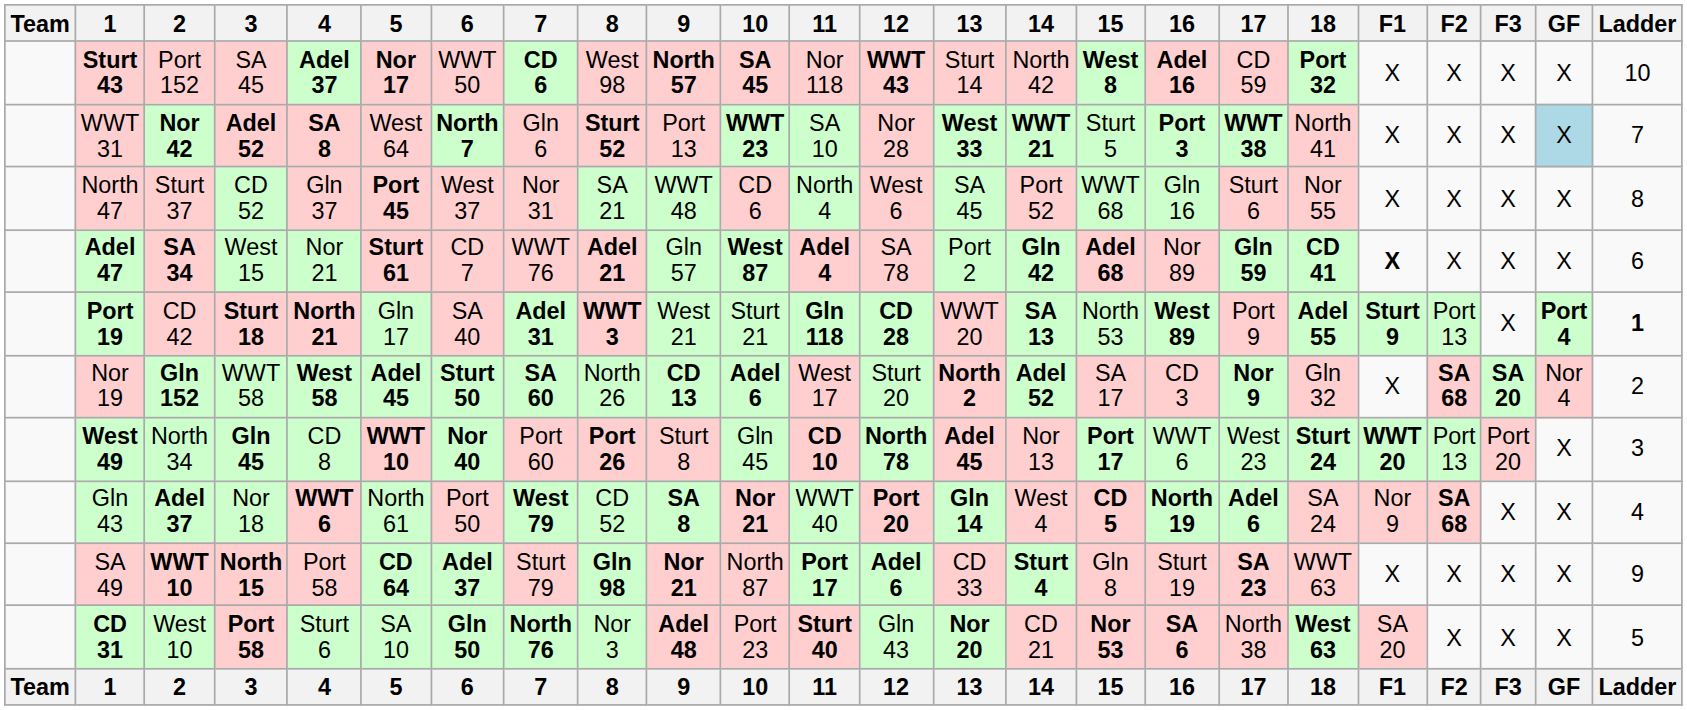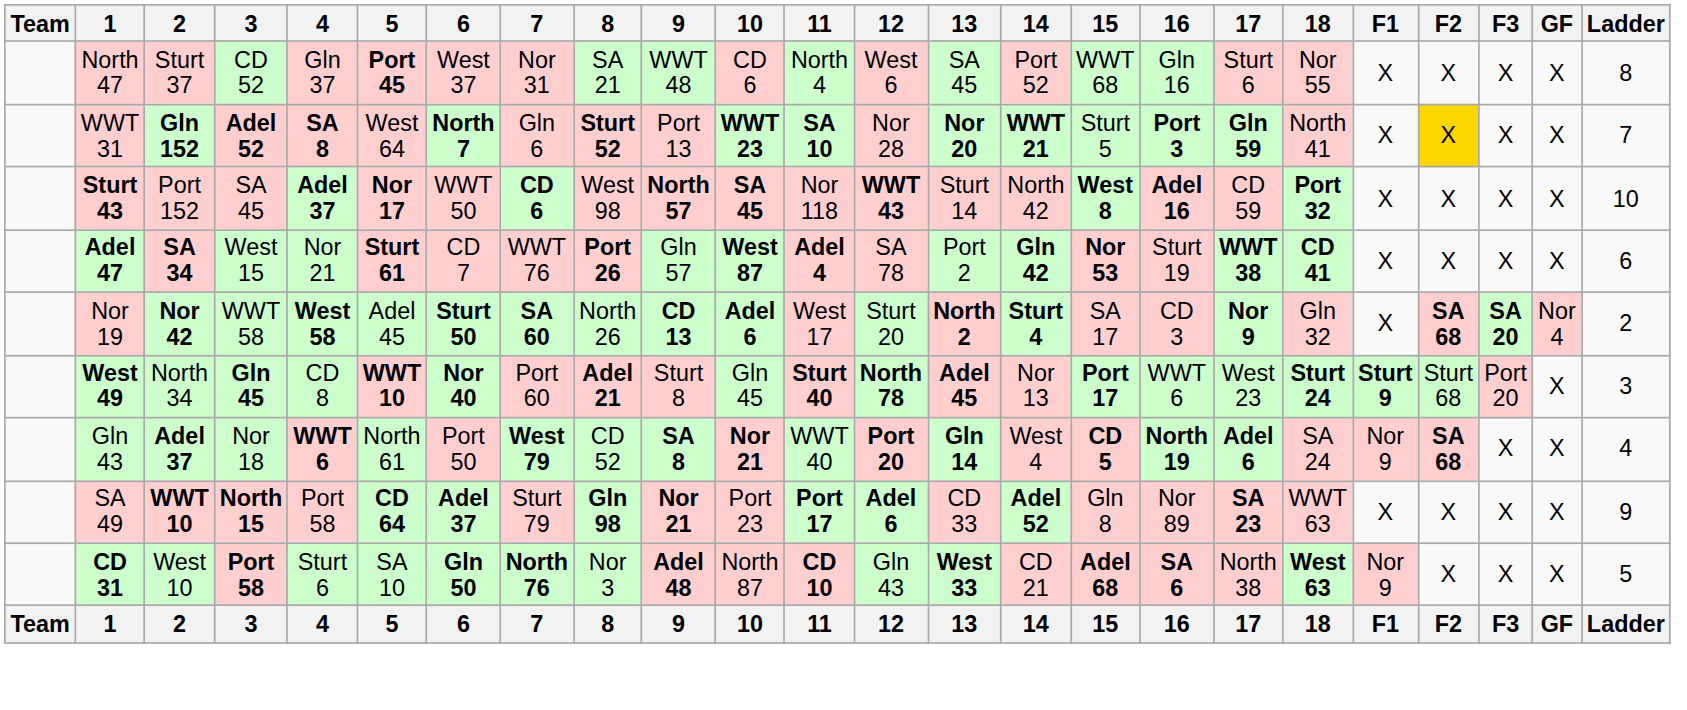 <table class="wikitable sortable" style="font-size:85%; text-align:center; width:90%">
 <tr valign="top">
 <th valign="middle">Team</th>
 <th>1</th>
 <th>2</th>
 <th>3</th>
 <th>4</th>
 <th>5</th>
 <th>6</th>
 <th>7</th>
 <th>8</th>
 <th>9</th>
 <th>10</th>
 <th>11</th>
 <th>12</th>
 <th>13</th>
 <th>14</th>
 <th>15</th>
 <th>16</th>
 <th>17</th>
 <th>18</th>
 <th>F1</th>
 <th>F2</th>
 <th>F3</th>
 <th>GF</th>
 <th valign="middle">Ladder</th>
 </tr>
 <tr>
 <td align="left"></td>
+<td style="background:#FFCFCF;">North<br>47</td>
+<td style="background:#FFCFCF;">Sturt<br>37</td>
+<td style="background:#cfc;">CD<br>52</td>
+<td style="background:#FFCFCF;">Gln<br>37</td>
+<td style="background:#FFCFCF;"><strong>Port</strong><br><strong>45</strong></td>
+<td style="background:#FFCFCF;">West<br>37</td>
+<td style="background:#FFCFCF;">Nor<br>31</td>
+<td style="background:#cfc;">SA<br>21</td>
+<td style="background:#cfc;">WWT<br>48</td>
+<td style="background:#FFCFCF;">CD<br>6</td>
+<td style="background:#cfc;">North<br>4</td>
+<td style="background:#FFCFCF;">West<br>6</td>
+<td style="background:#cfc;">SA<br>45</td>
+<td style="background:#FFCFCF;">Port<br>52</td>
+<td style="background:#cfc;">WWT<br>68</td>
+<td style="background:#cfc;">Gln<br>16</td>
+<td style="background:#FFCFCF;">Sturt<br>6</td>
+<td style="background:#FFCFCF;">Nor<br>55</td>
+<td>X</td>
+<td>X</td>
+<td>X</td>
+<td>X</td>
+<td style="text-align:center;">8</td>
+</tr>
+<tr>
+<td align="left"></td>
+<td style="background:#FFCFCF;">WWT<br>31</td>
+<td style="background:#cfc;"><strong>Gln</strong><br><strong>152</strong></td>
+<td style="background:#FFCFCF;"><strong>Adel</strong><br><strong>52</strong></td>
+<td style="background:#FFCFCF;"><strong>SA</strong><br><strong>8</strong></td>
+<td style="background:#FFCFCF;">West<br>64</td>
+<td style="background:#cfc;"><strong>North</strong><br><strong>7</strong></td>
+<td style="background:#FFCFCF;">Gln<br>6</td>
+<td style="background:#FFCFCF;"><strong>Sturt</strong><br><strong>52</strong></td>
+<td style="background:#FFCFCF;">Port<br>13</td>
+<td style="background:#cfc;"><strong>WWT</strong><br><strong>23</strong></td>
+<td style="background:#cfc;"><strong>SA<br>10</strong></td>
+<td style="background:#FFCFCF;">Nor<br>28</td>
+<td style="background:#cfc;"><strong>Nor</strong><br><strong>20</strong></td>
+<td style="background:#cfc;"><strong>WWT</strong><br><strong>21</strong></td>
+<td style="background:#cfc;">Sturt<br>5</td>
+<td style="background:#cfc;"><strong>Port</strong><br><strong>3</strong></td>
+<td style="background:#cfc;"><strong>Gln</strong><br><strong>59</strong></td>
+<td style="background:#FFCFCF;">North<br>41</td>
+<td>X</td>
+<td style="background: gold;">X</td>
+<td>X</td>
+<td>X</td>
+<td style="text-align:center;">7</td>
+</tr>
+<tr>
+<td align="left"></td>
 <td style="background:#FFCFCF;"><strong>Sturt</strong><br><strong>43</strong></td>
 <td style="background:#FFCFCF;">Port<br>152</td>
 <td style="background:#FFCFCF;">SA<br>45</td>
 <td style="background:#cfc;"><strong>Adel</strong><br><strong>37</strong></td>
 <td style="background:#FFCFCF;"><strong>Nor</strong><br><strong>17</strong></td>
 <td style="background:#FFCFCF;">WWT<br>50</td>
 <td style="background:#cfc;"><strong>CD</strong><br><strong>6</strong></td>
 <td style="background:#FFCFCF;">West<br>98</td>
 <td style="background:#FFCFCF;"><strong>North</strong><br><strong>57</strong></td>
 <td style="background:#FFCFCF;"><strong>SA</strong><br><strong>45</strong></td>
 <td style="background:#FFCFCF;">Nor<br>118</td>
 <td style="background:#FFCFCF;"><strong>WWT</strong><br><strong>43</strong></td>
 <td style="background:#FFCFCF;">Sturt<br>14</td>
 <td style="background:#FFCFCF;">North<br>42</td>
 <td style="background:#cfc;"><strong>West</strong><br><strong>8</strong></td>
 <td style="background:#FFCFCF;"><strong>Adel</strong><br><strong>16</strong></td>
 <td style="background:#FFCFCF;">CD<br>59</td>
 <td style="background:#cfc;"><strong>Port</strong><br><strong>32</strong></td>
 <td>X</td>
 <td>X</td>
 <td>X</td>
 <td>X</td>
 <td style="text-align:center;">10</td>
 </tr>
 <tr>
 <td align="left"></td>
-<td style="background:#FFCFCF;">WWT<br>31</td>
-<td style="background:#cfc;"><strong>Nor</strong><br><strong>42</strong></td>
-<td style="background:#FFCFCF;"><strong>Adel</strong><br><strong>52</strong></td>
-<td style="background:#FFCFCF;"><strong>SA</strong><br><strong>8</strong></td>
-<td style="background:#FFCFCF;">West<br>64</td>
-<td style="background:#cfc;"><strong>North</strong><br><strong>7</strong></td>
-<td style="background:#FFCFCF;">Gln<br>6</td>
-<td style="background:#FFCFCF;"><strong>Sturt</strong><br><strong>52</strong></td>
-<td style="background:#FFCFCF;">Port<br>13</td>
-<td style="background:#cfc;"><strong>WWT</strong><br><strong>23</strong></td>
-<td style="background:#cfc;">SA<br>10</td>
-<td style="background:#FFCFCF;">Nor<br>28</td>
-<td style="background:#cfc;"><strong>West</strong><br><strong>33</strong></td>
-<td style="background:#cfc;"><strong>WWT</strong><br><strong>21</strong></td>
-<td style="background:#cfc;">Sturt<br>5</td>
-<td style="background:#cfc;"><strong>Port</strong><br><strong>3</strong></td>
-<td style="background:#cfc;"><strong>WWT</strong><br><strong>38</strong></td>
-<td style="background:#FFCFCF;">North<br>41</td>
-<td>X</td>
-<td>X</td>
-<td>X</td>
-<td style="background: lightblue;">X</td>
-<td style="text-align:center;">7</td>
-</tr>
-<tr>
-<td align="left"></td>
-<td style="background:#FFCFCF;">North<br>47</td>
-<td style="background:#FFCFCF;">Sturt<br>37</td>
-<td style="background:#cfc;">CD<br>52</td>
-<td style="background:#FFCFCF;">Gln<br>37</td>
-<td style="background:#FFCFCF;"><strong>Port</strong><br><strong>45</strong></td>
-<td style="background:#FFCFCF;">West<br>37</td>
-<td style="background:#FFCFCF;">Nor<br>31</td>
-<td style="background:#cfc;">SA<br>21</td>
-<td style="background:#cfc;">WWT<br>48</td>
-<td style="background:#FFCFCF;">CD<br>6</td>
-<td style="background:#cfc;">North<br>4</td>
-<td style="background:#FFCFCF;">West<br>6</td>
-<td style="background:#cfc;">SA<br>45</td>
-<td style="background:#FFCFCF;">Port<br>52</td>
-<td style="background:#cfc;">WWT<br>68</td>
-<td style="background:#cfc;">Gln<br>16</td>
-<td style="background:#FFCFCF;">Sturt<br>6</td>
-<td style="background:#FFCFCF;">Nor<br>55</td>
-<td>X</td>
-<td>X</td>
-<td>X</td>
-<td>X</td>
-<td style="text-align:center;">8</td>
-</tr>
-<tr>
-<td align="left"></td>
 <td style="background:#cfc;"><strong>Adel</strong><br><strong>47</strong></td>
 <td style="background:#FFCFCF;"><strong>SA</strong><br><strong>34</strong></td>
 <td style="background:#cfc;">West<br>15</td>
 <td style="background:#cfc;">Nor<br>21</td>
 <td style="background:#FFCFCF;"><strong>Sturt</strong><br><strong>61</strong></td>
 <td style="background:#FFCFCF;">CD<br>7</td>
 <td style="background:#FFCFCF;">WWT<br>76</td>
-<td style="background:#FFCFCF;"><strong>Adel</strong><br><strong>21</strong></td>
+<td style="background:#FFCFCF;"><strong>Port</strong><br><strong>26</strong></td>
 <td style="background:#cfc;">Gln<br>57</td>
 <td style="background:#cfc;"><strong>West</strong><br><strong>87</strong></td>
 <td style="background:#FFCFCF;"><strong>Adel</strong><br><strong>4</strong></td>
 <td style="background:#FFCFCF;">SA<br>78</td>
 <td style="background:#cfc;">Port<br>2</td>
 <td style="background:#cfc;"><strong>Gln</strong><br><strong>42</strong></td>
-<td style="background:#FFCFCF;"><strong>Adel</strong><br><strong>68</strong></td>
-<td style="background:#FFCFCF;">Nor<br>89</td>
-<td style="background:#cfc;"><strong>Gln</strong><br><strong>59</strong></td>
+<td style="background:#FFCFCF;"><strong>Nor</strong><br><strong>53</strong></td>
+<td style="background:#FFCFCF;">Sturt<br>19</td>
+<td style="background:#cfc;"><strong>WWT</strong><br><strong>38</strong></td>
 <td style="background:#cfc;"><strong>CD</strong><br><strong>41</strong></td>
-<td><strong>X</strong></td>
+<td>X</td>
 <td>X</td>
 <td>X</td>
 <td>X</td>
 <td style="text-align:center;">6</td>
 </tr>
 <tr>
 <td align="left"></td>
-<td style="background:#cfc;"><strong>Port</strong><br><strong>19</strong></td>
-<td style="background:#FFCFCF;">CD<br>42</td>
-<td style="background:#FFCFCF;"><strong>Sturt</strong><br><strong>18</strong></td>
-<td style="background:#FFCFCF;"><strong>North</strong><br><strong>21</strong></td>
-<td style="background:#cfc;">Gln<br>17</td>
-<td style="background:#FFCFCF;">SA<br>40</td>
-<td style="background:#cfc;"><strong>Adel</strong><br><strong>31</strong></td>
-<td style="background:#FFCFCF;"><strong>WWT</strong><br><strong>3</strong></td>
-<td style="background:#cfc;">West<br>21</td>
-<td style="background:#cfc;">Sturt<br>21</td>
-<td style="background:#cfc;"><strong>Gln</strong><br><strong>118</strong></td>
-<td style="background:#cfc;"><strong>CD</strong><br><strong>28</strong></td>
-<td style="background:#FFCFCF;">WWT<br>20</td>
-<td style="background:#cfc;"><strong>SA</strong><br><strong>13</strong></td>
-<td style="background:#cfc;">North<br>53</td>
-<td style="background:#cfc;"><strong>West</strong><br><strong>89</strong></td>
-<td style="background:#FFCFCF;">Port<br>9</td>
-<td style="background:#cfc;"><strong>Adel</strong><br><strong>55</strong></td>
-<td style="background:#cfc;"><strong>Sturt</strong><br><strong>9</strong></td>
-<td style="background:#cfc;">Port<br>13</td>
-<td>X</td>
-<td style="background:#cfc;"><strong>Port</strong><br><strong>4</strong></td>
-<td style="text-align:center;"><strong>1</strong></td>
-</tr>
-<tr>
-<td align="left"></td>
 <td style="background:#FFCFCF;">Nor<br>19</td>
-<td style="background:#cfc;"><strong>Gln</strong><br><strong>152</strong></td>
+<td style="background:#cfc;"><strong>Nor</strong><br><strong>42</strong></td>
 <td style="background:#cfc;">WWT<br>58</td>
 <td style="background:#cfc;"><strong>West</strong><br><strong>58</strong></td>
-<td style="background:#cfc;"><strong>Adel<br>45</strong></td>
+<td style="background:#cfc;">Adel<br>45</td>
 <td style="background:#cfc;"><strong>Sturt</strong><br><strong>50</strong></td>
 <td style="background:#cfc;"><strong>SA</strong><br><strong>60</strong></td>
 <td style="background:#cfc;">North<br>26</td>
 <td style="background:#cfc;"><strong>CD</strong><br><strong>13</strong></td>
 <td style="background:#cfc;"><strong>Adel</strong><br><strong>6</strong></td>
 <td style="background:#FFCFCF;">West<br>17</td>
 <td style="background:#cfc;">Sturt<br>20</td>
 <td style="background:#FFCFCF;"><strong>North</strong><br><strong>2</strong></td>
-<td style="background:#cfc;"><strong>Adel</strong><br><strong>52</strong></td>
+<td style="background:#cfc;"><strong>Sturt</strong><br><strong>4</strong></td>
 <td style="background:#FFCFCF;">SA<br>17</td>
 <td style="background:#FFCFCF;">CD<br>3</td>
 <td style="background:#cfc;"><strong>Nor</strong><br><strong>9</strong></td>
 <td style="background:#FFCFCF;">Gln<br>32</td>
 <td>X</td>
 <td style="background:#FFCFCF;"><strong>SA</strong><br><strong>68</strong></td>
 <td style="background:#cfc;"><strong>SA</strong><br><strong>20</strong></td>
 <td style="background:#FFCFCF;">Nor<br>4</td>
 <td style="text-align:center;">2</td>
 </tr>
 <tr>
 <td align="left"></td>
 <td style="background:#cfc;"><strong>West</strong><br><strong>49</strong></td>
 <td style="background:#cfc;">North<br>34</td>
 <td style="background:#cfc;"><strong>Gln</strong><br><strong>45</strong></td>
 <td style="background:#cfc;">CD<br>8</td>
 <td style="background:#FFCFCF;"><strong>WWT</strong><br><strong>10</strong></td>
 <td style="background:#cfc;"><strong>Nor</strong><br><strong>40</strong></td>
 <td style="background:#FFCFCF;">Port<br>60</td>
-<td style="background:#FFCFCF;"><strong>Port</strong><br><strong>26</strong></td>
+<td style="background:#FFCFCF;"><strong>Adel</strong><br><strong>21</strong></td>
 <td style="background:#FFCFCF;">Sturt<br>8</td>
 <td style="background:#cfc;">Gln<br>45</td>
-<td style="background:#FFCFCF;"><strong>CD</strong><br><strong>10</strong></td>
+<td style="background:#FFCFCF;"><strong>Sturt</strong><br><strong>40</strong></td>
 <td style="background:#cfc;"><strong>North</strong><br><strong>78</strong></td>
 <td style="background:#FFCFCF;"><strong>Adel</strong><br><strong>45</strong></td>
 <td style="background:#FFCFCF;">Nor<br>13</td>
 <td style="background:#cfc;"><strong>Port</strong><br><strong>17</strong></td>
 <td style="background:#cfc;">WWT<br>6</td>
 <td style="background:#cfc;">West<br>23</td>
 <td style="background:#cfc;"><strong>Sturt</strong><br><strong>24</strong></td>
-<td style="background:#cfc;"><strong>WWT</strong><br><strong>20</strong></td>
-<td style="background:#cfc;">Port<br>13</td>
+<td style="background:#cfc;"><strong>Sturt</strong><br><strong>9</strong></td>
+<td style="background:#cfc;">Sturt<br>68</td>
 <td style="background:#FFCFCF;">Port<br>20</td>
 <td>X</td>
 <td style="text-align:center;">3</td>
 </tr>
 <tr>
 <td align="left"></td>
 <td style="background:#cfc;">Gln<br>43</td>
 <td style="background:#cfc;"><strong>Adel</strong><br><strong>37</strong></td>
 <td style="background:#cfc;">Nor<br>18</td>
 <td style="background:#FFCFCF;"><strong>WWT</strong><br><strong>6</strong></td>
 <td style="background:#cfc;">North<br>61</td>
 <td style="background:#FFCFCF;">Port<br>50</td>
 <td style="background:#cfc;"><strong>West</strong><br><strong>79</strong></td>
 <td style="background:#cfc;">CD<br>52</td>
 <td style="background:#cfc;"><strong>SA</strong><br><strong>8</strong></td>
 <td style="background:#FFCFCF;"><strong>Nor</strong><br><strong>21</strong></td>
 <td style="background:#cfc;">WWT<br>40</td>
 <td style="background:#FFCFCF;"><strong>Port</strong><br><strong>20</strong></td>
 <td style="background:#cfc;"><strong>Gln</strong><br><strong>14</strong></td>
 <td style="background:#FFCFCF;">West<br>4</td>
 <td style="background:#FFCFCF;"><strong>CD</strong><br><strong>5</strong></td>
 <td style="background:#cfc;"><strong>North</strong><br><strong>19</strong></td>
 <td style="background:#cfc;"><strong>Adel</strong><br><strong>6</strong></td>
 <td style="background:#FFCFCF;">SA<br>24</td>
 <td style="background:#FFCFCF;">Nor<br>9</td>
 <td style="background:#FFCFCF;"><strong>SA</strong><br><strong>68</strong></td>
 <td>X</td>
 <td>X</td>
 <td style="text-align:center;">4</td>
 </tr>
 <tr>
 <td align="left"></td>
 <td style="background:#FFCFCF;">SA<br>49</td>
 <td style="background:#FFCFCF;"><strong>WWT</strong><br><strong>10</strong></td>
 <td style="background:#FFCFCF;"><strong>North</strong><br><strong>15</strong></td>
 <td style="background:#FFCFCF;">Port<br>58</td>
 <td style="background:#cfc;"><strong>CD</strong><br><strong>64</strong></td>
 <td style="background:#cfc;"><strong>Adel</strong><br><strong>37</strong></td>
 <td style="background:#FFCFCF;">Sturt<br>79</td>
 <td style="background:#cfc;"><strong>Gln</strong><br><strong>98</strong></td>
 <td style="background:#FFCFCF;"><strong>Nor</strong><br><strong>21</strong></td>
-<td style="background:#FFCFCF;">North<br>87</td>
+<td style="background:#FFCFCF;">Port<br>23</td>
 <td style="background:#cfc;"><strong>Port</strong><br><strong>17</strong></td>
 <td style="background:#cfc;"><strong>Adel</strong><br><strong>6</strong></td>
 <td style="background:#FFCFCF;">CD<br>33</td>
-<td style="background:#cfc;"><strong>Sturt</strong><br><strong>4</strong></td>
+<td style="background:#cfc;"><strong>Adel</strong><br><strong>52</strong></td>
 <td style="background:#FFCFCF;">Gln<br>8</td>
-<td style="background:#FFCFCF;">Sturt<br>19</td>
+<td style="background:#FFCFCF;">Nor<br>89</td>
 <td style="background:#FFCFCF;"><strong>SA</strong><br><strong>23</strong></td>
 <td style="background:#FFCFCF;">WWT<br>63</td>
 <td>X</td>
 <td>X</td>
 <td>X</td>
 <td>X</td>
 <td style="text-align:center;">9</td>
 </tr>
 <tr>
 <td align="left"></td>
 <td style="background:#cfc;"><strong>CD</strong><br><strong>31</strong></td>
 <td style="background:#cfc;">West<br>10</td>
 <td style="background:#FFCFCF;"><strong>Port</strong><br><strong>58</strong></td>
 <td style="background:#cfc;">Sturt<br>6</td>
 <td style="background:#cfc;">SA<br>10</td>
 <td style="background:#cfc;"><strong>Gln</strong><br><strong>50</strong></td>
 <td style="background:#cfc;"><strong>North</strong><br><strong>76</strong></td>
 <td style="background:#cfc;">Nor<br>3</td>
 <td style="background:#FFCFCF;"><strong>Adel</strong><br><strong>48</strong></td>
-<td style="background:#FFCFCF;">Port<br>23</td>
-<td style="background:#FFCFCF;"><strong>Sturt</strong><br><strong>40</strong></td>
+<td style="background:#FFCFCF;">North<br>87</td>
+<td style="background:#FFCFCF;"><strong>CD</strong><br><strong>10</strong></td>
 <td style="background:#cfc;">Gln<br>43</td>
-<td style="background:#cfc;"><strong>Nor</strong><br><strong>20</strong></td>
+<td style="background:#cfc;"><strong>West</strong><br><strong>33</strong></td>
 <td style="background:#FFCFCF;">CD<br>21</td>
-<td style="background:#FFCFCF;"><strong>Nor</strong><br><strong>53</strong></td>
+<td style="background:#FFCFCF;"><strong>Adel</strong><br><strong>68</strong></td>
 <td style="background:#FFCFCF;"><strong>SA</strong><br><strong>6</strong></td>
 <td style="background:#FFCFCF;">North<br>38</td>
 <td style="background:#cfc;"><strong>West</strong><br><strong>63</strong></td>
-<td style="background:#FFCFCF;">SA<br>20</td>
+<td style="background:#FFCFCF;">Nor<br>9</td>
 <td>X</td>
 <td>X</td>
 <td>X</td>
 <td style="text-align:center;">5</td>
 </tr>
 <tr valign="top">
 <th valign="middle">Team</th>
 <th>1</th>
 <th>2</th>
 <th>3</th>
 <th>4</th>
 <th>5</th>
 <th>6</th>
 <th>7</th>
 <th>8</th>
 <th>9</th>
 <th>10</th>
 <th>11</th>
 <th>12</th>
 <th>13</th>
 <th>14</th>
 <th>15</th>
 <th>16</th>
 <th>17</th>
 <th>18</th>
 <th>F1</th>
 <th>F2</th>
 <th>F3</th>
 <th>GF</th>
 <th valign="middle">Ladder</th>
 </tr>
 </table>
